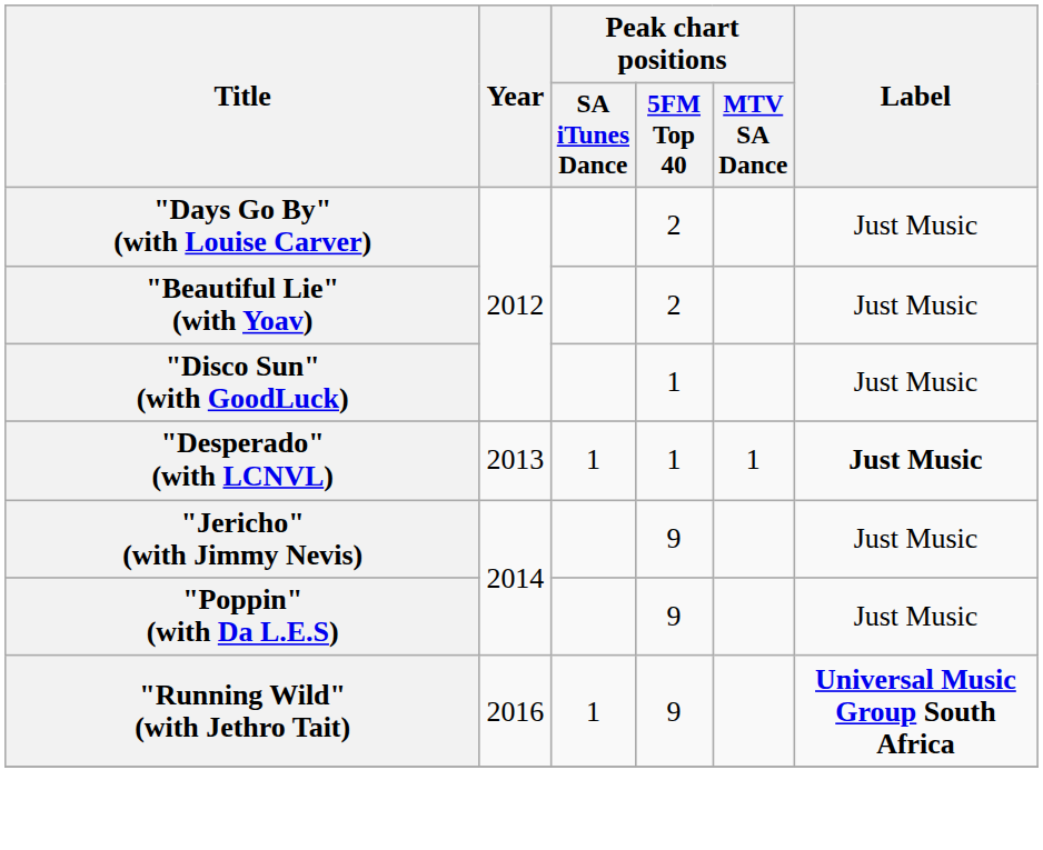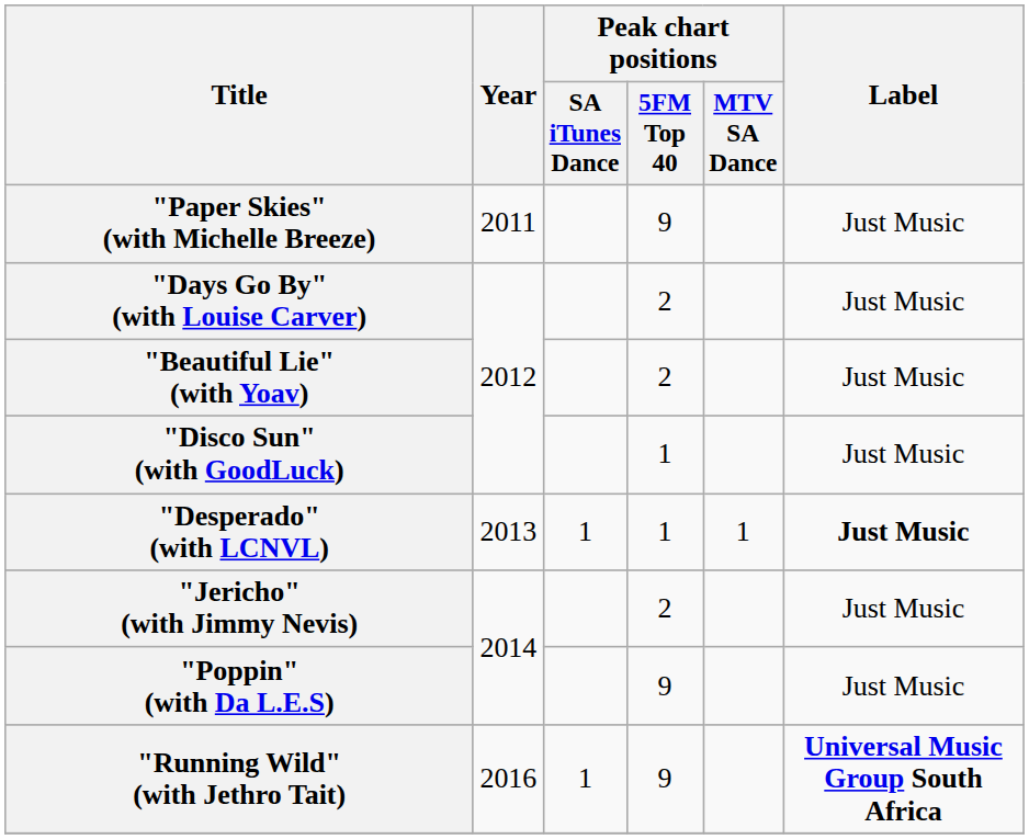 <table class="wikitable plainrowheaders" style="text-align:center;" border="1">
 <tr>
 <th scope="col" rowspan="2" style="width:16em;">Title</th>
 <th scope="col" rowspan="2" style="width:1em;">Year</th>
 <th scope="col" colspan="3">Peak chart positions</th>
 <th scope="col" rowspan="2" style="width:8em;">Label</th>
 </tr>
 <tr>
 <th scope="col" style="width:2.5em;font-size:90%;">SA <a href='#'>iTunes</a> Dance<br> </th>
 <th scope="col" style="width:2.5em;font-size:90%;"><a href='#'>5FM</a> Top 40<br></th>
 <th scope="col" style="width:2.5em;font-size:90%;"><a href='#'>MTV</a> SA Dance<br> </th>
+</tr>
+<tr>
+<th scope="row"><strong>"Paper Skies"</strong> <br><span>(with Michelle Breeze)</span> </th>
+<td>2011</td>
+<td></td>
+<td>9</td>
+<td></td>
+<td>Just Music</td>
 </tr>
 <tr>
 <th scope="row"><strong>"Days Go By"</strong> <br><span>(with <a href='#'>Louise Carver</a>)</span> </th>
 <td rowspan="3">2012</td>
 <td></td>
 <td>2</td>
 <td></td>
 <td>Just Music</td>
 </tr>
 <tr>
 <th scope="row"><strong>"Beautiful Lie"</strong> <br><span>(with <a href='#'>Yoav</a>)</span> </th>
 <td></td>
 <td>2</td>
 <td></td>
 <td>Just Music</td>
 </tr>
 <tr>
 <th scope="row"><strong>"Disco Sun"</strong> <br><span>(with <a href='#'>GoodLuck</a>)</span> </th>
 <td></td>
 <td>1</td>
 <td></td>
 <td>Just Music</td>
 </tr>
 <tr>
 <th scope="row"><strong>"Desperado"</strong> <br><span>(with <a href='#'>LCNVL</a>)</span> </th>
 <td>2013</td>
 <td>1</td>
 <td>1</td>
 <td>1</td>
 <td><strong>Just Music</strong></td>
 </tr>
 <tr>
 <th scope="row"><strong>"Jericho"</strong> <br><span>(with Jimmy Nevis)</span> </th>
 <td rowspan="2">2014</td>
 <td></td>
-<td>9</td>
+<td>2</td>
 <td></td>
 <td>Just Music</td>
 </tr>
 <tr>
 <th scope="row"><strong>"Poppin"</strong> <br><span>(with <a href='#'>Da L.E.S</a>)</span> </th>
 <td></td>
 <td>9</td>
 <td></td>
 <td>Just Music</td>
 </tr>
 <tr>
 <th scope="row"><strong>"Running Wild"</strong> <br><span>(with Jethro Tait)</span> </th>
 <td>2016</td>
 <td>1</td>
 <td>9</td>
 <td></td>
 <td><strong><a href='#'>Universal Music Group</a> South Africa</strong></td>
 </tr>
 <tr>
 </tr>
 </table>
